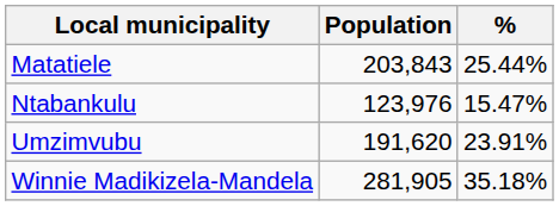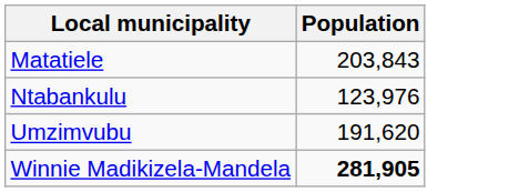 <table class="wikitable" style="font-size: 95%; text-align: right">
 <tr>
 <th>Local municipality</th>
 <th>Population</th>
-<th>%</th>
 </tr>
 <tr>
 <td align=left><a href='#'>Matatiele</a></td>
 <td>203,843</td>
-<td>25.44%</td>
 </tr>
 <tr>
 <td align=left><a href='#'>Ntabankulu</a></td>
 <td>123,976</td>
-<td>15.47%</td>
 </tr>
 <tr>
 <td align=left><a href='#'>Umzimvubu</a></td>
 <td>191,620</td>
-<td>23.91%</td>
 </tr>
 <tr>
 <td align=left><a href='#'>Winnie Madikizela-Mandela</a></td>
-<td>281,905</td>
-<td>35.18%</td>
+<td><strong>281,905</strong></td>
 </tr>
 </table>
